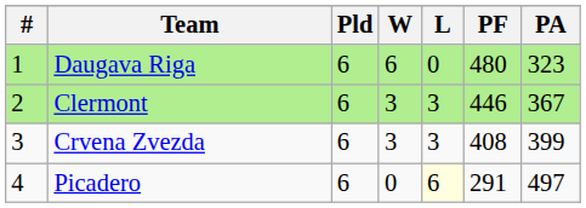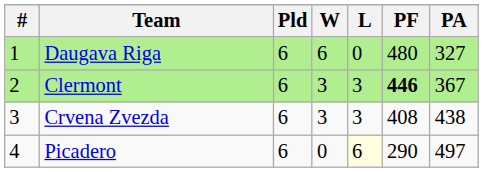 <table class=wikitable>
 <tr align=center>
 </tr>
 <tr>
 <th width=20>#</th>
 <th width=175>Team</th>
 <th width=20>Pld</th>
 <th width=20>W</th>
 <th width=20>L</th>
 <th width=30>PF</th>
 <th width=30>PA</th>
 </tr>
 <tr bgcolor=B0EE90>
 <td>1</td>
 <td align="left"> <a href='#'>Daugava Riga</a></td>
 <td>6</td>
 <td>6</td>
 <td>0</td>
 <td>480</td>
-<td>323</td>
+<td>327</td>
 </tr>
 <tr bgcolor=B0EE90>
 <td>2</td>
 <td align="left"> <a href='#'>Clermont</a></td>
 <td>6</td>
 <td>3</td>
 <td>3</td>
-<td>446</td>
+<td><strong>446</strong></td>
 <td>367</td>
 </tr>
 <tr>
 <td>3</td>
 <td align="left"> <a href='#'>Crvena Zvezda</a></td>
 <td>6</td>
 <td>3</td>
 <td>3</td>
 <td>408</td>
-<td>399</td>
+<td>438</td>
 </tr>
 <tr>
 <td>4</td>
 <td align="left"> <a href='#'>Picadero</a></td>
 <td>6</td>
 <td>0</td>
 <td style="background: lightyellow;">6</td>
-<td>291</td>
+<td>290</td>
 <td>497</td>
 </tr>
 </table>
